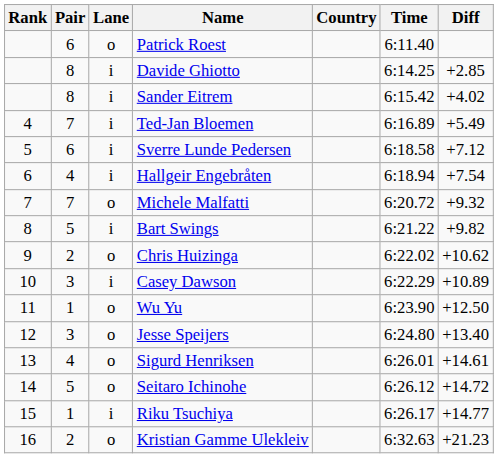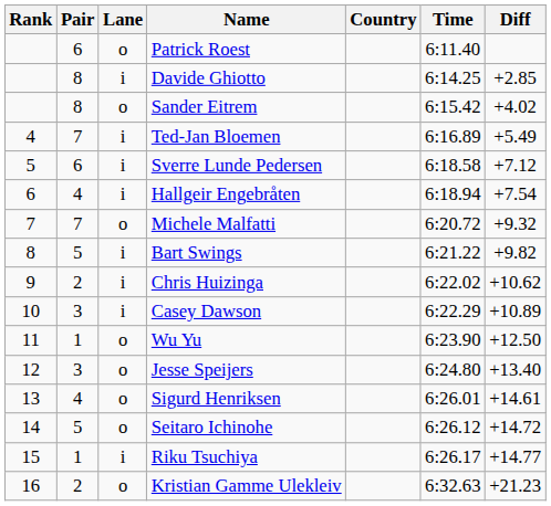 <table class="wikitable sortable" style="text-align:center">
 <tr>
 <th>Rank</th>
 <th>Pair</th>
 <th>Lane</th>
 <th>Name</th>
 <th>Country</th>
 <th>Time</th>
 <th>Diff</th>
 </tr>
 <tr>
 <td></td>
 <td>6</td>
 <td>o</td>
 <td align=left><a href='#'>Patrick Roest</a></td>
 <td align=left></td>
 <td>6:11.40</td>
 <td></td>
 </tr>
 <tr>
 <td></td>
 <td>8</td>
 <td>i</td>
 <td align=left><a href='#'>Davide Ghiotto</a></td>
 <td align=left></td>
 <td>6:14.25</td>
 <td>+2.85</td>
 </tr>
 <tr>
 <td></td>
 <td>8</td>
-<td>i</td>
+<td>o</td>
 <td align=left><a href='#'>Sander Eitrem</a></td>
 <td align=left></td>
 <td>6:15.42</td>
 <td>+4.02</td>
 </tr>
 <tr>
 <td>4</td>
 <td>7</td>
 <td>i</td>
 <td align=left><a href='#'>Ted-Jan Bloemen</a></td>
 <td align=left></td>
 <td>6:16.89</td>
 <td>+5.49</td>
 </tr>
 <tr>
 <td>5</td>
 <td>6</td>
 <td>i</td>
 <td align=left><a href='#'>Sverre Lunde Pedersen</a></td>
 <td align=left></td>
 <td>6:18.58</td>
 <td>+7.12</td>
 </tr>
 <tr>
 <td>6</td>
 <td>4</td>
 <td>i</td>
 <td align=left><a href='#'>Hallgeir Engebråten</a></td>
 <td align=left></td>
 <td>6:18.94</td>
 <td>+7.54</td>
 </tr>
 <tr>
 <td>7</td>
 <td>7</td>
 <td>o</td>
 <td align=left><a href='#'>Michele Malfatti</a></td>
 <td align=left></td>
 <td>6:20.72</td>
 <td>+9.32</td>
 </tr>
 <tr>
 <td>8</td>
 <td>5</td>
 <td>i</td>
 <td align=left><a href='#'>Bart Swings</a></td>
 <td align=left></td>
 <td>6:21.22</td>
 <td>+9.82</td>
 </tr>
 <tr>
 <td>9</td>
 <td>2</td>
-<td>o</td>
+<td>i</td>
 <td align=left><a href='#'>Chris Huizinga</a></td>
 <td align=left></td>
 <td>6:22.02</td>
 <td>+10.62</td>
 </tr>
 <tr>
 <td>10</td>
 <td>3</td>
 <td>i</td>
 <td align=left><a href='#'>Casey Dawson</a></td>
 <td align=left></td>
 <td>6:22.29</td>
 <td>+10.89</td>
 </tr>
 <tr>
 <td>11</td>
 <td>1</td>
 <td>o</td>
 <td align=left><a href='#'>Wu Yu</a></td>
 <td align=left></td>
 <td>6:23.90</td>
 <td>+12.50</td>
 </tr>
 <tr>
 <td>12</td>
 <td>3</td>
 <td>o</td>
 <td align=left><a href='#'>Jesse Speijers</a></td>
 <td align=left></td>
 <td>6:24.80</td>
 <td>+13.40</td>
 </tr>
 <tr>
 <td>13</td>
 <td>4</td>
 <td>o</td>
 <td align=left><a href='#'>Sigurd Henriksen</a></td>
 <td align=left></td>
 <td>6:26.01</td>
 <td>+14.61</td>
 </tr>
 <tr>
 <td>14</td>
 <td>5</td>
 <td>o</td>
 <td align=left><a href='#'>Seitaro Ichinohe</a></td>
 <td align=left></td>
 <td>6:26.12</td>
 <td>+14.72</td>
 </tr>
 <tr>
 <td>15</td>
 <td>1</td>
 <td>i</td>
 <td align=left><a href='#'>Riku Tsuchiya</a></td>
 <td align=left></td>
 <td>6:26.17</td>
 <td>+14.77</td>
 </tr>
 <tr>
 <td>16</td>
 <td>2</td>
 <td>o</td>
 <td align=left><a href='#'>Kristian Gamme Ulekleiv</a></td>
 <td align=left></td>
 <td>6:32.63</td>
 <td>+21.23</td>
 </tr>
 </table>
